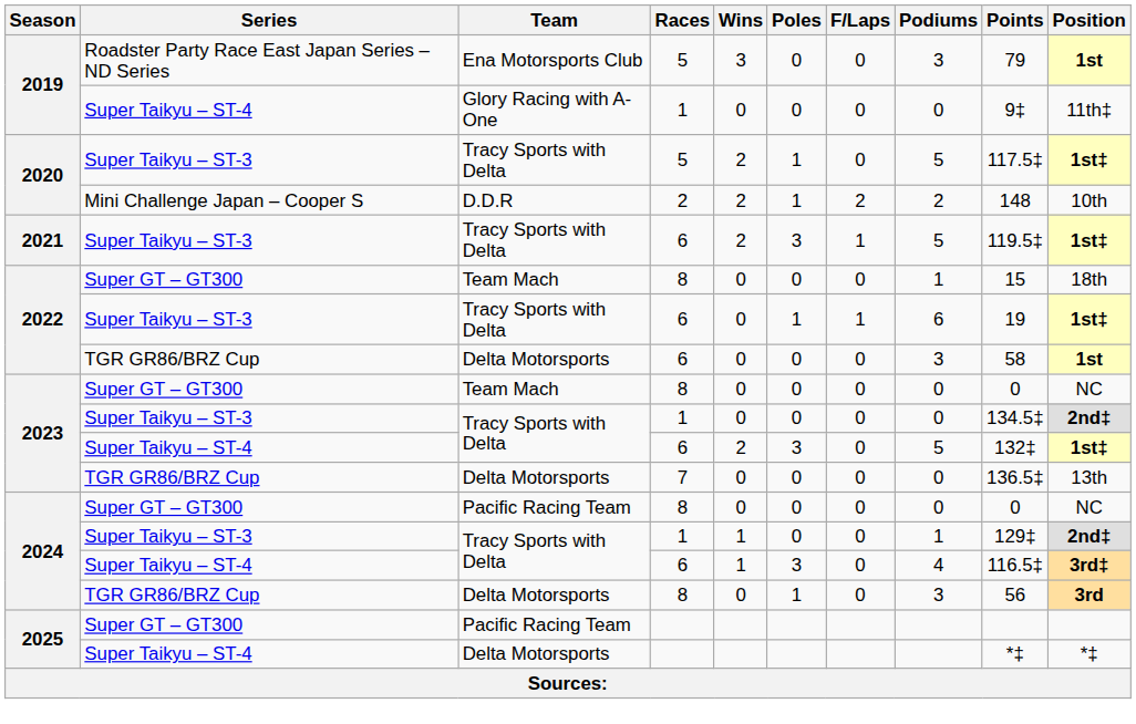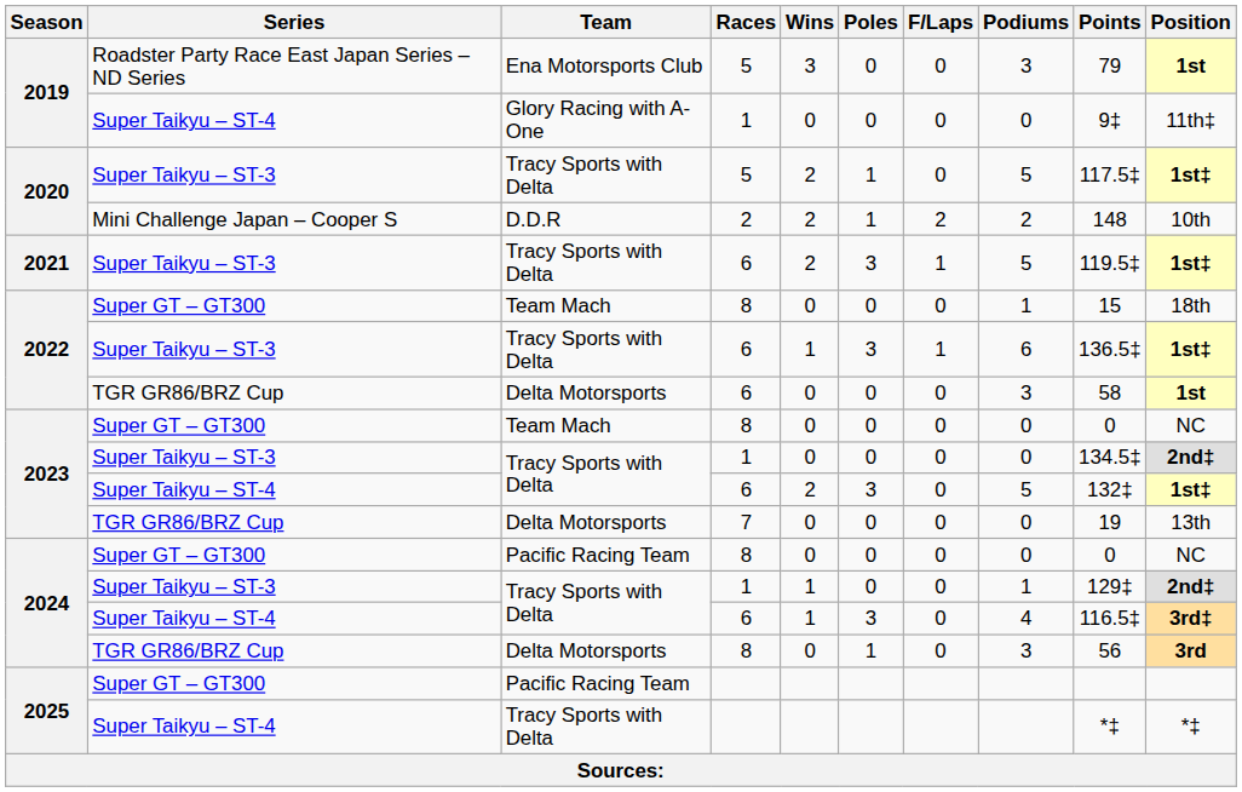 <table class="wikitable" style="font-size: 90%; text-align:center">
 <tr>
 <th>Season</th>
 <th>Series</th>
 <th>Team</th>
 <th>Races</th>
 <th>Wins</th>
 <th>Poles</th>
 <th>F/Laps</th>
 <th>Podiums</th>
 <th>Points</th>
 <th>Position</th>
 </tr>
 <tr>
 <th rowspan="2">2019</th>
 <td align="left">Roadster Party Race East Japan Series – ND Series</td>
 <td align="left">Ena Motorsports Club</td>
 <td>5</td>
 <td>3</td>
 <td>0</td>
 <td>0</td>
 <td>3</td>
 <td>79</td>
 <td style="background:#FFFFBF"><strong>1st</strong></td>
 </tr>
 <tr>
 <td align="left"><a href='#'>Super Taikyu – ST-4</a></td>
 <td align="left">Glory Racing with A-One</td>
 <td>1</td>
 <td>0</td>
 <td>0</td>
 <td>0</td>
 <td>0</td>
 <td>9‡</td>
 <td>11th‡</td>
 </tr>
 <tr>
 <th rowspan="2">2020</th>
 <td align="left"><a href='#'>Super Taikyu  – ST-3</a></td>
 <td align="left">Tracy Sports with Delta</td>
 <td>5</td>
 <td>2</td>
 <td>1</td>
 <td>0</td>
 <td>5</td>
 <td>117.5‡</td>
 <td style="background:#FFFFBF"><strong>1st‡</strong></td>
 </tr>
 <tr>
 <td align="left">Mini Challenge Japan – Cooper S</td>
 <td align="left">D.D.R</td>
 <td>2</td>
 <td>2</td>
 <td>1</td>
 <td>2</td>
 <td>2</td>
 <td>148</td>
 <td>10th</td>
 </tr>
 <tr>
 <th>2021</th>
 <td align="left"><a href='#'>Super Taikyu – ST-3</a></td>
 <td align="left">Tracy Sports with Delta</td>
 <td>6</td>
 <td>2</td>
 <td>3</td>
 <td>1</td>
 <td>5</td>
 <td>119.5‡</td>
 <td style="background:#FFFFBF"><strong>1st‡</strong></td>
 </tr>
 <tr>
 <th rowspan="3">2022</th>
 <td align=left><a href='#'>Super GT – GT300</a></td>
 <td align=left>Team Mach</td>
 <td>8</td>
 <td>0</td>
 <td>0</td>
 <td>0</td>
 <td>1</td>
 <td>15</td>
 <td>18th</td>
 </tr>
 <tr>
 <td align="left"><a href='#'>Super Taikyu – ST-3</a></td>
 <td align="left">Tracy Sports with Delta</td>
 <td>6</td>
-<td>0</td>
 <td>1</td>
+<td>3</td>
 <td>1</td>
 <td>6</td>
-<td>19</td>
+<td>136.5‡</td>
 <td style="background:#FFFFBF"><strong>1st‡</strong></td>
 </tr>
 <tr>
 <td align=left>TGR GR86/BRZ Cup</td>
 <td align=left>Delta Motorsports</td>
 <td>6</td>
 <td>0</td>
 <td>0</td>
 <td>0</td>
 <td>3</td>
 <td>58</td>
 <td style="background:#FFFFBF"><strong>1st</strong></td>
 </tr>
 <tr>
 <th rowspan="4">2023</th>
 <td align="left"><a href='#'>Super GT – GT300</a></td>
 <td align="left">Team Mach</td>
 <td>8</td>
 <td>0</td>
 <td>0</td>
 <td>0</td>
 <td>0</td>
 <td>0</td>
 <td>NC</td>
 </tr>
 <tr>
 <td align="left"><a href='#'>Super Taikyu – ST-3</a></td>
 <td align="left" rowspan="2">Tracy Sports with Delta</td>
 <td>1</td>
 <td>0</td>
 <td>0</td>
 <td>0</td>
 <td>0</td>
 <td>134.5‡</td>
 <td style="background:#dfdfdf"><strong>2nd‡</strong></td>
 </tr>
 <tr>
 <td align="left"><a href='#'>Super Taikyu – ST-4</a></td>
 <td>6</td>
 <td>2</td>
 <td>3</td>
 <td>0</td>
 <td>5</td>
 <td>132‡</td>
 <td style="background:#FFFFBF"><strong>1st‡</strong></td>
 </tr>
 <tr>
 <td align=left><a href='#'>TGR GR86/BRZ Cup</a></td>
 <td align=left>Delta Motorsports</td>
 <td>7</td>
 <td>0</td>
 <td>0</td>
 <td>0</td>
 <td>0</td>
-<td>136.5‡</td>
+<td>19</td>
 <td>13th</td>
 </tr>
 <tr>
 <th rowspan="4">2024</th>
 <td align="left"><a href='#'>Super GT – GT300</a></td>
 <td align="left">Pacific Racing Team</td>
 <td>8</td>
 <td>0</td>
 <td>0</td>
 <td>0</td>
 <td>0</td>
 <td>0</td>
 <td>NC</td>
 </tr>
 <tr>
 <td align="left"><a href='#'>Super Taikyu – ST-3</a></td>
 <td align="left" rowspan="2">Tracy Sports with Delta</td>
 <td>1</td>
 <td>1</td>
 <td>0</td>
 <td>0</td>
 <td>1</td>
 <td>129‡</td>
 <td style="background:#dfdfdf"><strong>2nd‡</strong></td>
 </tr>
 <tr>
 <td align="left"><a href='#'>Super Taikyu – ST-4</a></td>
 <td>6</td>
 <td>1</td>
 <td>3</td>
 <td>0</td>
 <td>4</td>
 <td>116.5‡</td>
 <td style="background:#ffdf9f"><strong>3rd‡</strong></td>
 </tr>
 <tr>
 <td align=left><a href='#'>TGR GR86/BRZ Cup</a></td>
 <td align=left>Delta Motorsports</td>
 <td>8</td>
 <td>0</td>
 <td>1</td>
 <td>0</td>
 <td>3</td>
 <td>56</td>
 <td style="background:#ffdf9f"><strong>3rd</strong></td>
 </tr>
 <tr>
 <th rowspan="2">2025</th>
 <td align="left"><a href='#'>Super GT – GT300</a></td>
 <td align="left">Pacific Racing Team</td>
 <td></td>
 <td></td>
 <td></td>
 <td></td>
 <td></td>
 <td></td>
 <td></td>
 </tr>
 <tr>
 <td align="left"><a href='#'>Super Taikyu – ST-4</a></td>
-<td align=left>Delta Motorsports</td>
+<td align="left">Tracy Sports with Delta</td>
 <td></td>
 <td></td>
 <td></td>
 <td></td>
 <td></td>
 <td>*‡</td>
 <td>*‡</td>
 </tr>
 <tr>
 <th colspan="10">Sources:</th>
 </tr>
 </table>
